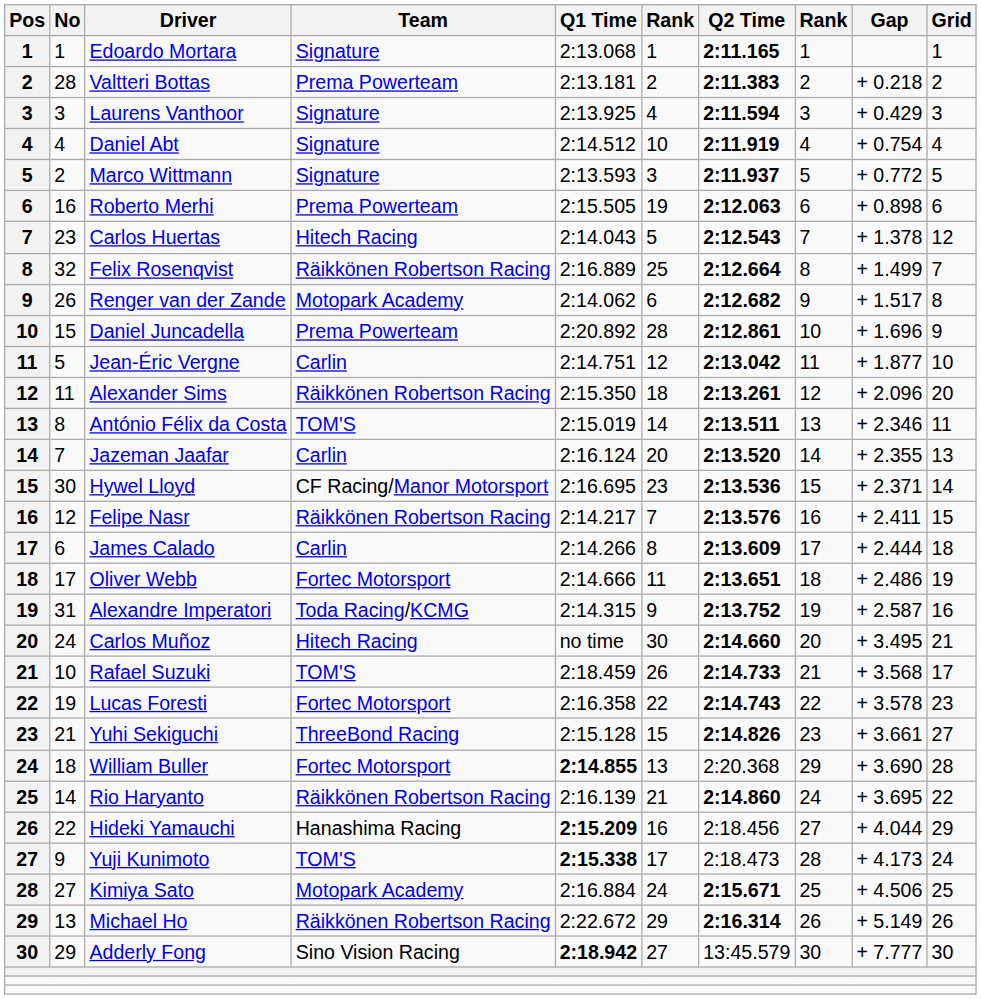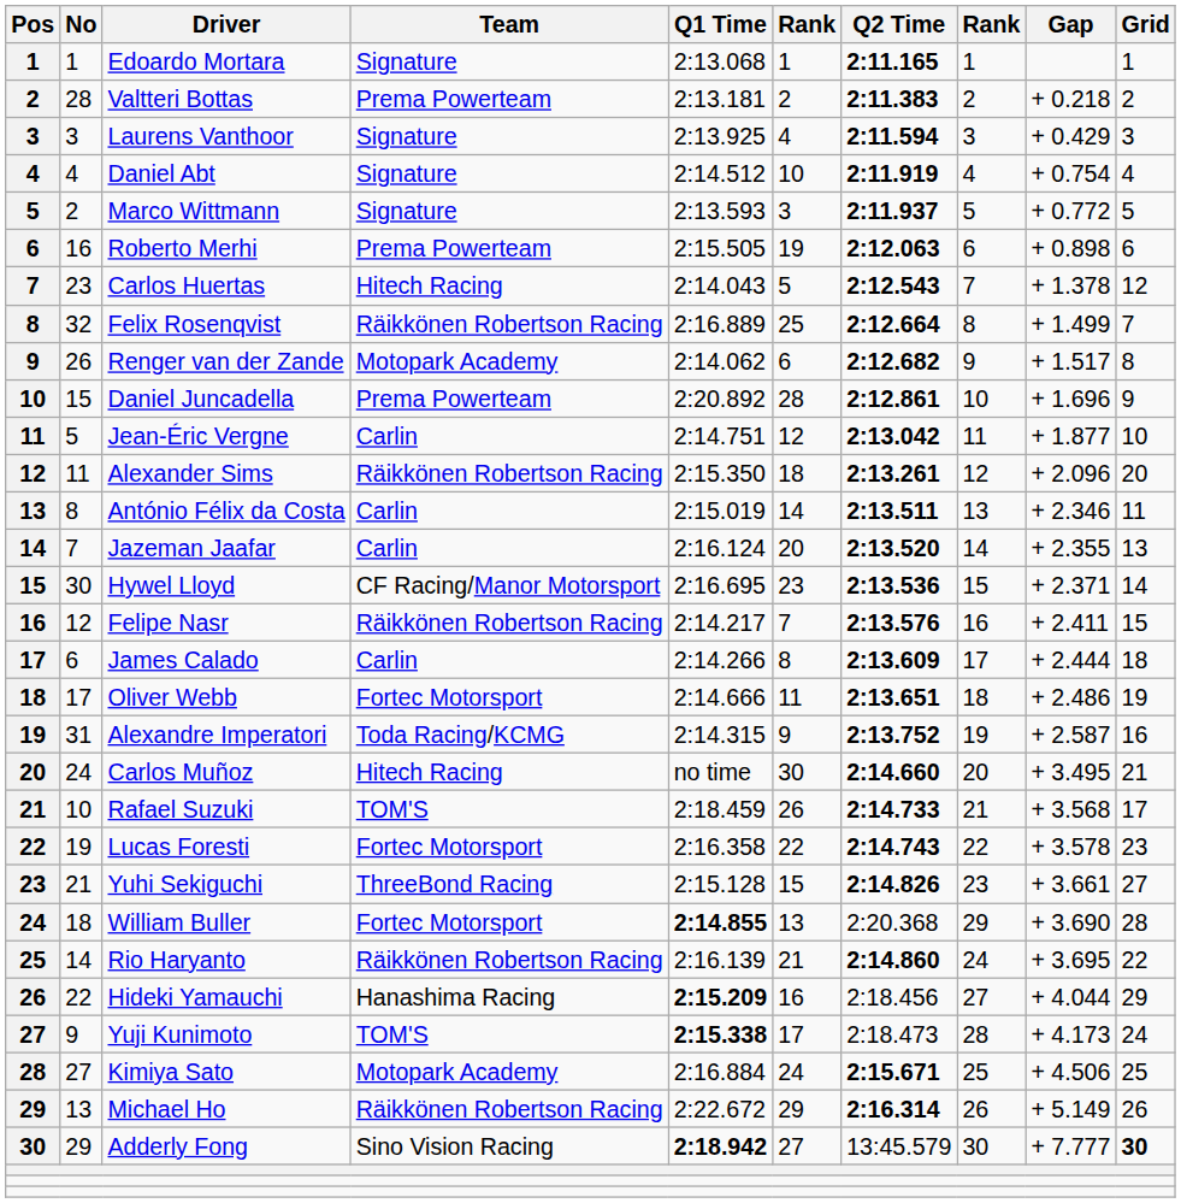 <table class="wikitable" style="font-size: 95%;">
 <tr>
 <th>Pos</th>
 <th>No</th>
 <th>Driver</th>
 <th>Team</th>
 <th>Q1 Time</th>
 <th>Rank</th>
 <th>Q2 Time</th>
 <th>Rank</th>
 <th>Gap</th>
 <th>Grid</th>
 </tr>
 <tr>
 <th>1</th>
 <td>1</td>
 <td> <a href='#'>Edoardo Mortara</a></td>
 <td><a href='#'>Signature</a></td>
 <td>2:13.068</td>
 <td>1</td>
 <td><strong>2:11.165</strong></td>
 <td>1</td>
 <td></td>
 <td>1</td>
 </tr>
 <tr>
 <th>2</th>
 <td>28</td>
 <td> <a href='#'>Valtteri Bottas</a></td>
 <td><a href='#'>Prema Powerteam</a></td>
 <td>2:13.181</td>
 <td>2</td>
 <td><strong>2:11.383</strong></td>
 <td>2</td>
 <td>+ 0.218</td>
 <td>2</td>
 </tr>
 <tr>
 <th>3</th>
 <td>3</td>
 <td> <a href='#'>Laurens Vanthoor</a></td>
 <td><a href='#'>Signature</a></td>
 <td>2:13.925</td>
 <td>4</td>
 <td><strong>2:11.594</strong></td>
 <td>3</td>
 <td>+ 0.429</td>
 <td>3</td>
 </tr>
 <tr>
 <th>4</th>
 <td>4</td>
 <td> <a href='#'>Daniel Abt</a></td>
 <td><a href='#'>Signature</a></td>
 <td>2:14.512</td>
 <td>10</td>
 <td><strong>2:11.919</strong></td>
 <td>4</td>
 <td>+ 0.754</td>
 <td>4</td>
 </tr>
 <tr>
 <th>5</th>
 <td>2</td>
 <td> <a href='#'>Marco Wittmann</a></td>
 <td><a href='#'>Signature</a></td>
 <td>2:13.593</td>
 <td>3</td>
 <td><strong>2:11.937</strong></td>
 <td>5</td>
 <td>+ 0.772</td>
 <td>5</td>
 </tr>
 <tr>
 <th>6</th>
 <td>16</td>
 <td> <a href='#'>Roberto Merhi</a></td>
 <td><a href='#'>Prema Powerteam</a></td>
 <td>2:15.505</td>
 <td>19</td>
 <td><strong>2:12.063</strong></td>
 <td>6</td>
 <td>+ 0.898</td>
 <td>6</td>
 </tr>
 <tr>
 <th>7</th>
 <td>23</td>
 <td> <a href='#'>Carlos Huertas</a></td>
 <td><a href='#'>Hitech Racing</a></td>
 <td>2:14.043</td>
 <td>5</td>
 <td><strong>2:12.543</strong></td>
 <td>7</td>
 <td>+ 1.378</td>
 <td>12</td>
 </tr>
 <tr>
 <th>8</th>
 <td>32</td>
 <td> <a href='#'>Felix Rosenqvist</a></td>
 <td><a href='#'>Räikkönen Robertson Racing</a></td>
 <td>2:16.889</td>
 <td>25</td>
 <td><strong>2:12.664</strong></td>
 <td>8</td>
 <td>+ 1.499</td>
 <td>7</td>
 </tr>
 <tr>
 <th>9</th>
 <td>26</td>
 <td> <a href='#'>Renger van der Zande</a></td>
 <td><a href='#'>Motopark Academy</a></td>
 <td>2:14.062</td>
 <td>6</td>
 <td><strong>2:12.682</strong></td>
 <td>9</td>
 <td>+ 1.517</td>
 <td>8</td>
 </tr>
 <tr>
 <th>10</th>
 <td>15</td>
 <td> <a href='#'>Daniel Juncadella</a></td>
 <td><a href='#'>Prema Powerteam</a></td>
 <td>2:20.892</td>
 <td>28</td>
 <td><strong>2:12.861</strong></td>
 <td>10</td>
 <td>+ 1.696</td>
 <td>9</td>
 </tr>
 <tr>
 <th>11</th>
 <td>5</td>
 <td> <a href='#'>Jean-Éric Vergne</a></td>
 <td><a href='#'>Carlin</a></td>
 <td>2:14.751</td>
 <td>12</td>
 <td><strong>2:13.042</strong></td>
 <td>11</td>
 <td>+ 1.877</td>
 <td>10</td>
 </tr>
 <tr>
 <th>12</th>
 <td>11</td>
 <td> <a href='#'>Alexander Sims</a></td>
 <td><a href='#'>Räikkönen Robertson Racing</a></td>
 <td>2:15.350</td>
 <td>18</td>
 <td><strong>2:13.261</strong></td>
 <td>12</td>
 <td>+ 2.096</td>
 <td>20</td>
 </tr>
 <tr>
 <th>13</th>
 <td>8</td>
 <td> <a href='#'>António Félix da Costa</a></td>
-<td><a href='#'>TOM'S</a></td>
+<td><a href='#'>Carlin</a></td>
 <td>2:15.019</td>
 <td>14</td>
 <td><strong>2:13.511</strong></td>
 <td>13</td>
 <td>+ 2.346</td>
 <td>11</td>
 </tr>
 <tr>
 <th>14</th>
 <td>7</td>
 <td> <a href='#'>Jazeman Jaafar</a></td>
 <td><a href='#'>Carlin</a></td>
 <td>2:16.124</td>
 <td>20</td>
 <td><strong>2:13.520</strong></td>
 <td>14</td>
 <td>+ 2.355</td>
 <td>13</td>
 </tr>
 <tr>
 <th>15</th>
 <td>30</td>
 <td> <a href='#'>Hywel Lloyd</a></td>
 <td>CF Racing/<a href='#'>Manor Motorsport</a></td>
 <td>2:16.695</td>
 <td>23</td>
 <td><strong>2:13.536</strong></td>
 <td>15</td>
 <td>+ 2.371</td>
 <td>14</td>
 </tr>
 <tr>
 <th>16</th>
 <td>12</td>
 <td> <a href='#'>Felipe Nasr</a></td>
 <td><a href='#'>Räikkönen Robertson Racing</a></td>
 <td>2:14.217</td>
 <td>7</td>
 <td><strong>2:13.576</strong></td>
 <td>16</td>
 <td>+ 2.411</td>
 <td>15</td>
 </tr>
 <tr>
 <th>17</th>
 <td>6</td>
 <td> <a href='#'>James Calado</a></td>
 <td><a href='#'>Carlin</a></td>
 <td>2:14.266</td>
 <td>8</td>
 <td><strong>2:13.609</strong></td>
 <td>17</td>
 <td>+ 2.444</td>
 <td>18</td>
 </tr>
 <tr>
 <th>18</th>
 <td>17</td>
 <td> <a href='#'>Oliver Webb</a></td>
 <td><a href='#'>Fortec Motorsport</a></td>
 <td>2:14.666</td>
 <td>11</td>
 <td><strong>2:13.651</strong></td>
 <td>18</td>
 <td>+ 2.486</td>
 <td>19</td>
 </tr>
 <tr>
 <th>19</th>
 <td>31</td>
 <td> <a href='#'>Alexandre Imperatori</a></td>
 <td><a href='#'>Toda Racing</a>/<a href='#'>KCMG</a></td>
 <td>2:14.315</td>
 <td>9</td>
 <td><strong>2:13.752</strong></td>
 <td>19</td>
 <td>+ 2.587</td>
 <td>16</td>
 </tr>
 <tr>
 <th>20</th>
 <td>24</td>
 <td> <a href='#'>Carlos Muñoz</a></td>
 <td><a href='#'>Hitech Racing</a></td>
 <td>no time</td>
 <td>30</td>
 <td><strong>2:14.660</strong></td>
 <td>20</td>
 <td>+ 3.495</td>
 <td>21</td>
 </tr>
 <tr>
 <th>21</th>
 <td>10</td>
 <td> <a href='#'>Rafael Suzuki</a></td>
 <td><a href='#'>TOM'S</a></td>
 <td>2:18.459</td>
 <td>26</td>
 <td><strong>2:14.733</strong></td>
 <td>21</td>
 <td>+ 3.568</td>
 <td>17</td>
 </tr>
 <tr>
 <th>22</th>
 <td>19</td>
 <td> <a href='#'>Lucas Foresti</a></td>
 <td><a href='#'>Fortec Motorsport</a></td>
 <td>2:16.358</td>
 <td>22</td>
 <td><strong>2:14.743</strong></td>
 <td>22</td>
 <td>+ 3.578</td>
 <td>23</td>
 </tr>
 <tr>
 <th>23</th>
 <td>21</td>
 <td> <a href='#'>Yuhi Sekiguchi</a></td>
 <td><a href='#'>ThreeBond Racing</a></td>
 <td>2:15.128</td>
 <td>15</td>
 <td><strong>2:14.826</strong></td>
 <td>23</td>
 <td>+ 3.661</td>
 <td>27</td>
 </tr>
 <tr>
 <th>24</th>
 <td>18</td>
 <td> <a href='#'>William Buller</a></td>
 <td><a href='#'>Fortec Motorsport</a></td>
 <td><strong>2:14.855</strong></td>
 <td>13</td>
 <td>2:20.368</td>
 <td>29</td>
 <td>+ 3.690</td>
 <td>28</td>
 </tr>
 <tr>
 <th>25</th>
 <td>14</td>
 <td> <a href='#'>Rio Haryanto</a></td>
 <td><a href='#'>Räikkönen Robertson Racing</a></td>
 <td>2:16.139</td>
 <td>21</td>
 <td><strong>2:14.860</strong></td>
 <td>24</td>
 <td>+ 3.695</td>
 <td>22</td>
 </tr>
 <tr>
 <th>26</th>
 <td>22</td>
 <td> <a href='#'>Hideki Yamauchi</a></td>
 <td>Hanashima Racing</td>
 <td><strong>2:15.209</strong></td>
 <td>16</td>
 <td>2:18.456</td>
 <td>27</td>
 <td>+ 4.044</td>
 <td>29</td>
 </tr>
 <tr>
 <th>27</th>
 <td>9</td>
 <td> <a href='#'>Yuji Kunimoto</a></td>
 <td><a href='#'>TOM'S</a></td>
 <td><strong>2:15.338</strong></td>
 <td>17</td>
 <td>2:18.473</td>
 <td>28</td>
 <td>+ 4.173</td>
 <td>24</td>
 </tr>
 <tr>
 <th>28</th>
 <td>27</td>
 <td> <a href='#'>Kimiya Sato</a></td>
 <td><a href='#'>Motopark Academy</a></td>
 <td>2:16.884</td>
 <td>24</td>
 <td><strong>2:15.671</strong></td>
 <td>25</td>
 <td>+ 4.506</td>
 <td>25</td>
 </tr>
 <tr>
 <th>29</th>
 <td>13</td>
 <td> <a href='#'>Michael Ho</a></td>
 <td><a href='#'>Räikkönen Robertson Racing</a></td>
 <td>2:22.672</td>
 <td>29</td>
 <td><strong>2:16.314</strong></td>
 <td>26</td>
 <td>+ 5.149</td>
 <td>26</td>
 </tr>
 <tr>
 <th>30</th>
 <td>29</td>
 <td> <a href='#'>Adderly Fong</a></td>
 <td>Sino Vision Racing</td>
 <td><strong>2:18.942</strong></td>
 <td>27</td>
 <td>13:45.579</td>
 <td>30</td>
 <td>+ 7.777</td>
-<td>30</td>
+<td><strong>30</strong></td>
 </tr>
 <tr>
 <th colspan=10></th>
 </tr>
 <tr>
 <td colspan=10></td>
 </tr>
 <tr>
 <td colspan=10></td>
 </tr>
 </table>
